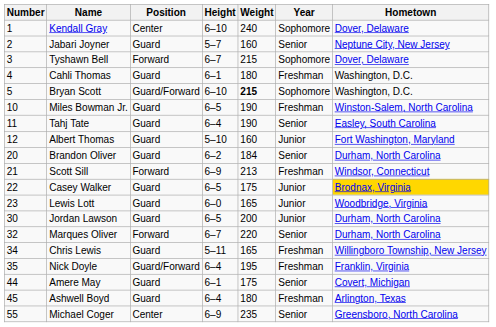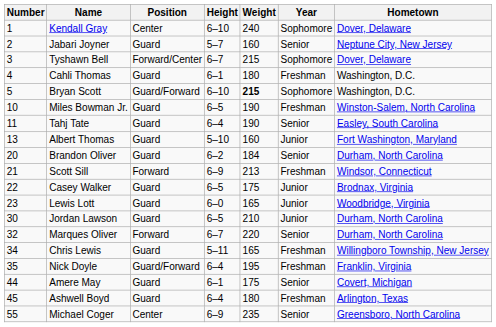 <table class="wikitable" style="font-size: 95%;">
 <tr>
 <th>Number</th>
 <th>Name</th>
 <th>Position</th>
 <th>Height</th>
 <th>Weight</th>
 <th>Year</th>
 <th>Hometown</th>
 </tr>
 <tr>
 <td>1</td>
 <td><a href='#'>Kendall Gray</a></td>
 <td>Center</td>
 <td>6–10</td>
 <td>240</td>
 <td>Sophomore</td>
 <td><a href='#'>Dover, Delaware</a></td>
 </tr>
 <tr>
 <td>2</td>
 <td>Jabari Joyner</td>
 <td>Guard</td>
 <td>5–7</td>
 <td>160</td>
 <td>Senior</td>
 <td><a href='#'>Neptune City, New Jersey</a></td>
 </tr>
 <tr>
 <td>3</td>
 <td>Tyshawn Bell</td>
-<td>Forward</td>
+<td>Forward/Center</td>
 <td>6–7</td>
 <td>215</td>
 <td>Sophomore</td>
 <td><a href='#'>Dover, Delaware</a></td>
 </tr>
 <tr>
 <td>4</td>
 <td>Cahli Thomas</td>
 <td>Guard</td>
 <td>6–1</td>
 <td>180</td>
 <td>Freshman</td>
 <td>Washington, D.C.</td>
 </tr>
 <tr>
 <td>5</td>
 <td>Bryan Scott</td>
 <td>Guard/Forward</td>
 <td>6–10</td>
 <td><strong>215</strong></td>
 <td>Sophomore</td>
 <td>Washington, D.C.</td>
 </tr>
 <tr>
 <td>10</td>
 <td>Miles Bowman Jr.</td>
 <td>Guard</td>
 <td>6–5</td>
 <td>190</td>
 <td>Freshman</td>
 <td><a href='#'>Winston-Salem, North Carolina</a></td>
 </tr>
 <tr>
 <td>11</td>
 <td>Tahj Tate</td>
 <td>Guard</td>
 <td>6–4</td>
 <td>190</td>
 <td>Senior</td>
 <td><a href='#'>Easley, South Carolina</a></td>
 </tr>
 <tr>
-<td>12</td>
+<td>13</td>
 <td>Albert Thomas</td>
 <td>Guard</td>
 <td>5–10</td>
 <td>160</td>
 <td>Junior</td>
 <td><a href='#'>Fort Washington, Maryland</a></td>
 </tr>
 <tr>
 <td>20</td>
 <td>Brandon Oliver</td>
 <td>Guard</td>
 <td>6–2</td>
 <td>184</td>
 <td>Senior</td>
 <td><a href='#'>Durham, North Carolina</a></td>
 </tr>
 <tr>
 <td>21</td>
 <td>Scott Sill</td>
 <td>Forward</td>
 <td>6–9</td>
 <td>213</td>
 <td>Freshman</td>
 <td><a href='#'>Windsor, Connecticut</a></td>
 </tr>
 <tr>
 <td>22</td>
 <td>Casey Walker</td>
 <td>Guard</td>
 <td>6–5</td>
 <td>175</td>
 <td>Junior</td>
-<td style="background: gold;"><a href='#'>Brodnax, Virginia</a></td>
+<td><a href='#'>Brodnax, Virginia</a></td>
 </tr>
 <tr>
 <td>23</td>
 <td>Lewis Lott</td>
 <td>Guard</td>
 <td>6–0</td>
 <td>165</td>
 <td>Junior</td>
 <td><a href='#'>Woodbridge, Virginia</a></td>
 </tr>
 <tr>
 <td>30</td>
 <td>Jordan Lawson</td>
 <td>Guard</td>
 <td>6–5</td>
-<td>200</td>
+<td>210</td>
 <td>Junior</td>
 <td><a href='#'>Durham, North Carolina</a></td>
 </tr>
 <tr>
 <td>32</td>
 <td>Marques Oliver</td>
 <td>Forward</td>
 <td>6–7</td>
 <td>220</td>
 <td>Senior</td>
 <td><a href='#'>Durham, North Carolina</a></td>
 </tr>
 <tr>
 <td>34</td>
 <td>Chris Lewis</td>
 <td>Guard</td>
 <td>5–11</td>
 <td>165</td>
 <td>Freshman</td>
 <td><a href='#'>Willingboro Township, New Jersey</a></td>
 </tr>
 <tr>
 <td>35</td>
 <td>Nick Doyle</td>
 <td>Guard/Forward</td>
 <td>6–4</td>
 <td>195</td>
 <td>Freshman</td>
 <td><a href='#'>Franklin, Virginia</a></td>
 </tr>
 <tr>
 <td>44</td>
 <td>Amere May</td>
 <td>Guard</td>
 <td>6–1</td>
 <td>175</td>
 <td>Senior</td>
 <td><a href='#'>Covert, Michigan</a></td>
 </tr>
 <tr>
 <td>45</td>
 <td>Ashwell Boyd</td>
 <td>Guard</td>
 <td>6–4</td>
 <td>180</td>
 <td>Freshman</td>
 <td><a href='#'>Arlington, Texas</a></td>
 </tr>
 <tr>
 <td>55</td>
 <td>Michael Coger</td>
 <td>Center</td>
 <td>6–9</td>
 <td>235</td>
 <td>Senior</td>
 <td><a href='#'>Greensboro, North Carolina</a></td>
 </tr>
 </table>
